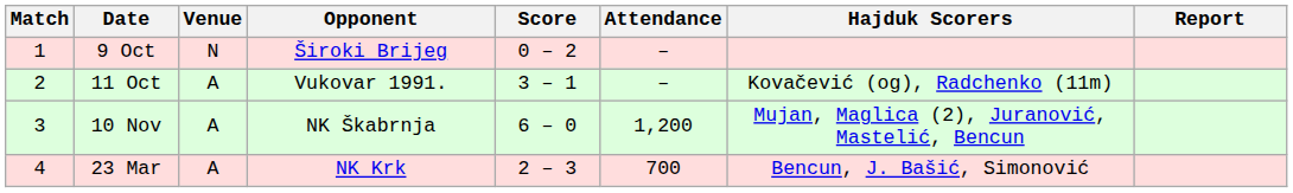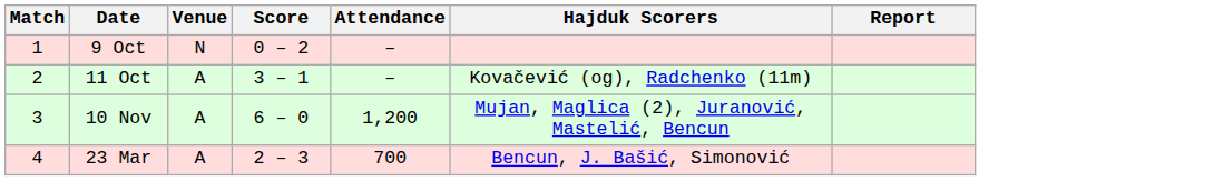 <table class="wikitable sortable" style="text-align: center; font-size:95%;">
 <tr>
 <th width="30">Match</th>
 <th width="60">Date<br></th>
 <th width="20">Venue<br></th>
-<th width="150">Opponent<br></th>
 <th width="60">Score<br></th>
 <th width="40">Attendance<br></th>
 <th width="250">Hajduk Scorers</th>
 <th width="90" class="unsortable">Report</th>
 </tr>
 <tr bgcolor="#ffdddd">
 <td>1</td>
 <td>9 Oct</td>
 <td>N</td>
-<td><a href='#'>Široki Brijeg</a> </td>
 <td>0 – 2</td>
 <td>–</td>
 <td></td>
 <td></td>
 </tr>
 <tr bgcolor="#ddffdd">
 <td>2</td>
 <td>11 Oct</td>
 <td>A</td>
-<td>Vukovar 1991.</td>
 <td>3 – 1</td>
 <td>–</td>
 <td>Kovačević (og), <a href='#'>Radchenko</a> (11m)</td>
 <td></td>
 </tr>
 <tr bgcolor="#ddffdd">
 <td>3</td>
 <td>10 Nov</td>
 <td>A</td>
-<td>NK Škabrnja</td>
 <td>6 – 0</td>
 <td>1,200</td>
 <td><a href='#'>Mujan</a>, <a href='#'>Maglica</a> (2), <a href='#'>Juranović</a>, <a href='#'>Mastelić</a>, <a href='#'>Bencun</a></td>
 <td></td>
 </tr>
 <tr bgcolor="#ffdddd">
 <td>4</td>
 <td>23 Mar</td>
 <td>A</td>
-<td><a href='#'>NK Krk</a></td>
 <td>2 – 3</td>
 <td>700</td>
 <td><a href='#'>Bencun</a>, <a href='#'>J. Bašić</a>, Simonović</td>
 <td></td>
 </tr>
 </table>
